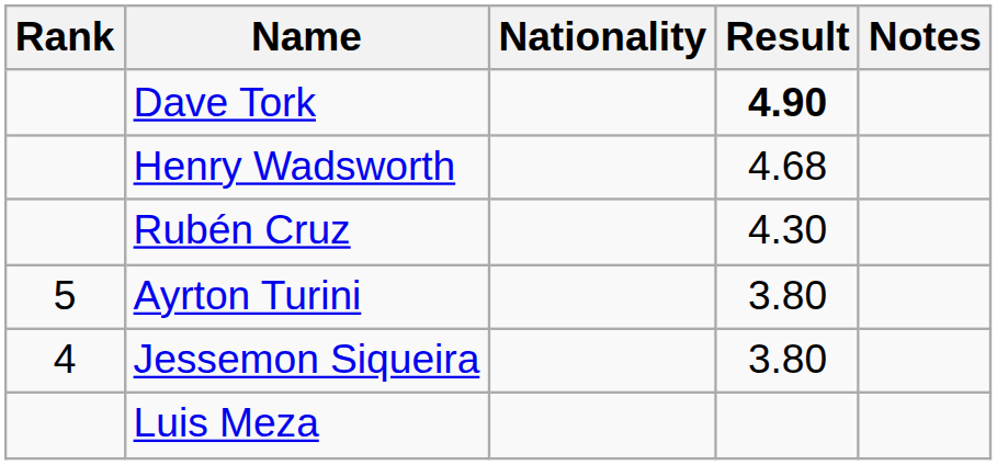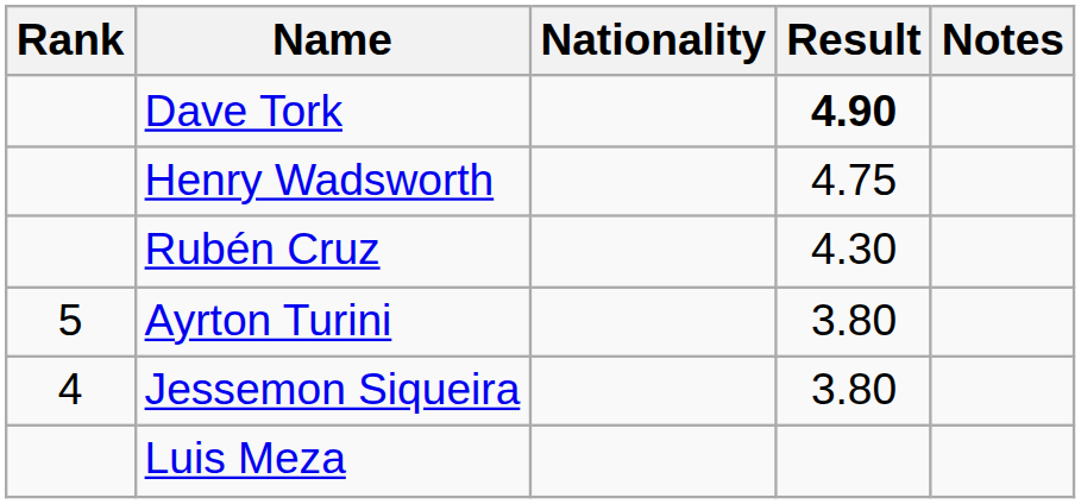 <table class="wikitable sortable" style="text-align:center">
 <tr>
 <th>Rank</th>
 <th>Name</th>
 <th>Nationality</th>
 <th>Result</th>
 <th>Notes</th>
 </tr>
 <tr>
 <td></td>
 <td align=left><a href='#'>Dave Tork</a></td>
 <td align=left></td>
 <td><strong>4.90</strong></td>
 <td></td>
 </tr>
 <tr>
 <td></td>
 <td align=left><a href='#'>Henry Wadsworth</a></td>
 <td align=left></td>
-<td>4.68</td>
+<td>4.75</td>
 <td></td>
 </tr>
 <tr>
 <td></td>
 <td align=left><a href='#'>Rubén Cruz</a></td>
 <td align=left></td>
 <td>4.30</td>
 <td></td>
 </tr>
 <tr>
 <td>5</td>
 <td align=left><a href='#'>Ayrton Turini</a></td>
 <td align=left></td>
 <td>3.80</td>
 <td></td>
 </tr>
 <tr>
 <td>4</td>
 <td align=left><a href='#'>Jessemon Siqueira</a></td>
 <td align=left></td>
 <td>3.80</td>
 <td></td>
 </tr>
 <tr>
 <td></td>
 <td align=left><a href='#'>Luis Meza</a></td>
 <td align=left></td>
 <td></td>
 <td></td>
 </tr>
 </table>
